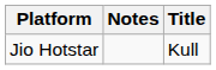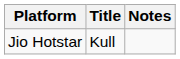 <table class="wikitable">
 <tr>
 <th>Platform</th>
+<th>Title</th>
 <th>Notes</th>
-<th>Title</th>
 </tr>
 <tr>
 <td>Jio Hotstar</td>
+<td>Kull</td>
 <td></td>
-<td>Kull</td>
 </tr>
 </table>
